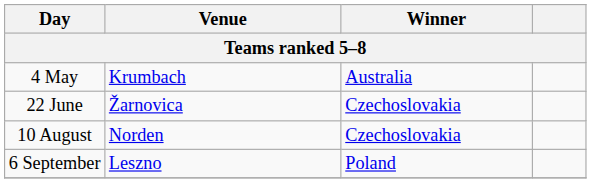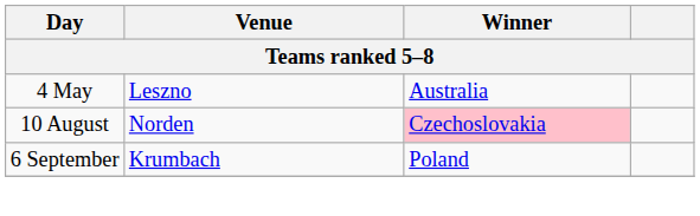 <table class=wikitable>
 <tr>
 <th>Day</th>
 <th width=200px>Venue</th>
 <th width=160px>Winner</th>
 <th width=40px></th>
 </tr>
 <tr>
 <th colspan=4>Teams ranked 5–8</th>
 </tr>
 <tr>
 <td align=center>4 May</td>
-<td> <a href='#'>Krumbach</a></td>
+<td> <a href='#'>Leszno</a></td>
 <td> <a href='#'>Australia</a></td>
-</tr>
-<tr>
-<td align=center>22 June</td>
-<td> <a href='#'>Žarnovica</a></td>
-<td> <a href='#'>Czechoslovakia</a></td>
-<td align=center></td>
 </tr>
 <tr>
 <td align=center>10 August</td>
 <td> <a href='#'>Norden</a></td>
-<td> <a href='#'>Czechoslovakia</a></td>
+<td style="background: pink;"> <a href='#'>Czechoslovakia</a></td>
 <td align=center></td>
 </tr>
 <tr>
 <td align=center>6 September</td>
-<td> <a href='#'>Leszno</a></td>
+<td> <a href='#'>Krumbach</a></td>
 <td> <a href='#'>Poland</a></td>
 <td align=center></td>
 </tr>
 <tr>
 </tr>
 </table>
